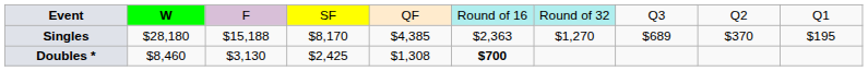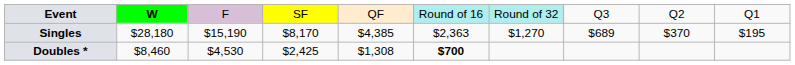 <table class=wikitable style=font-size:90%;text-align:center>
 <tr>
 <td style="width:130px; background:#dfe2e9;"><strong>Event</strong></td>
 <td style="width:80px; background:lime;"><strong>W</strong></td>
 <td style="width:85px; background:thistle;">F</td>
 <td style="width:85px; background:#ff0;">SF</td>
 <td style="width:85px; background:#ffebcd;">QF</td>
 <td style="width:85px; background:#afeeee;">Round of 16</td>
 <td style="width:85px; background:#afeeee;">Round of 32</td>
 <td width=85>Q3</td>
 <td width=85>Q2</td>
 <td width=85>Q1</td>
 </tr>
 <tr>
 <td style="background:#dfe2e9;"><strong>Singles</strong></td>
 <td>$28,180</td>
-<td>$15,188</td>
+<td>$15,190</td>
 <td>$8,170</td>
 <td>$4,385</td>
 <td>$2,363</td>
 <td>$1,270</td>
 <td>$689</td>
 <td>$370</td>
 <td>$195</td>
 </tr>
 <tr>
 <td style="background:#dfe2e9;"><strong>Doubles *</strong></td>
 <td>$8,460</td>
-<td>$3,130</td>
+<td>$4,530</td>
 <td>$2,425</td>
 <td>$1,308</td>
 <td><strong>$700</strong></td>
 <td></td>
 <td></td>
 <td></td>
 <td></td>
 </tr>
 </table>
